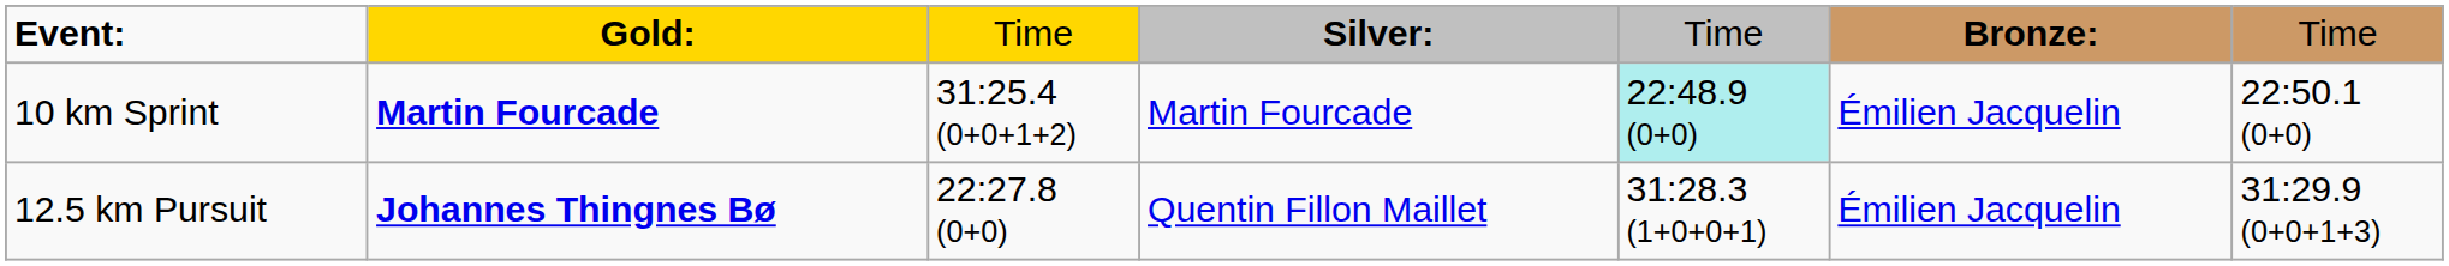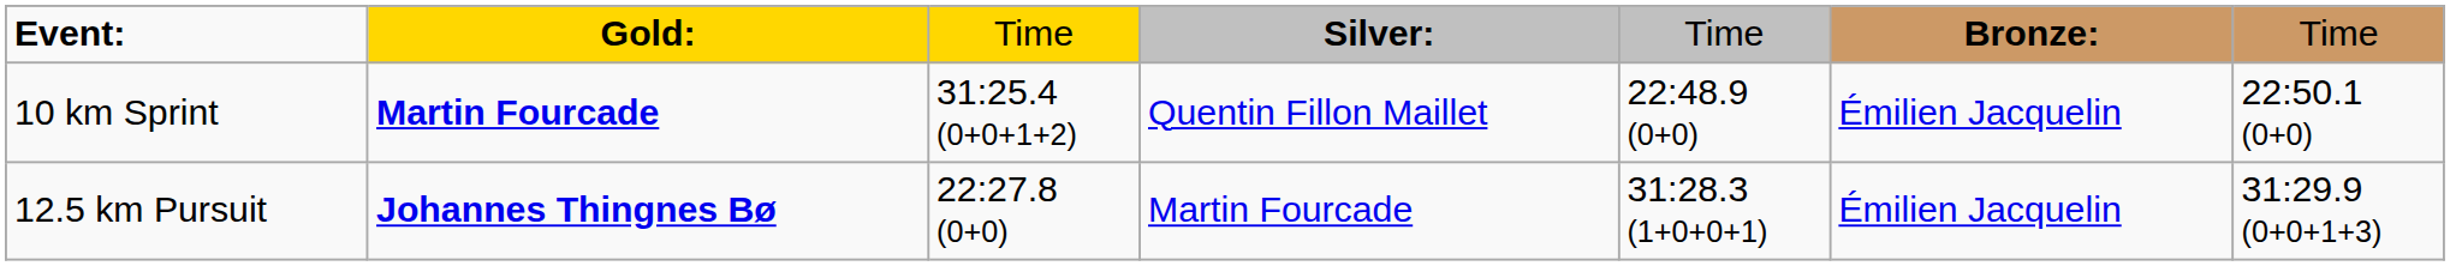 <table class="wikitable" width=85%>
 <tr>
 <td><strong>Event:</strong></td>
 <td style="text-align:center;background-color:gold;"><strong>Gold:</strong></td>
 <td style="text-align:center;background-color:gold;">Time</td>
 <td style="text-align:center;background-color:silver;"><strong>Silver:</strong></td>
 <td style="text-align:center;background-color:silver;">Time</td>
 <td style="text-align:center;background-color:#CC9966;"><strong>Bronze:</strong></td>
 <td style="text-align:center;background-color:#CC9966;">Time</td>
 </tr>
 <tr>
 <td>10 km Sprint</td>
 <td><strong><a href='#'>Martin Fourcade</a></strong><br><small></small></td>
 <td>31:25.4<br><small>(0+0+1+2)</small></td>
-<td><a href='#'>Martin Fourcade</a><br><small></small></td>
-<td style="background: paleturquoise;">22:48.9<br><small>(0+0)</small></td>
+<td><a href='#'>Quentin Fillon Maillet</a><br><small></small></td>
+<td>22:48.9<br><small>(0+0)</small></td>
 <td><a href='#'>Émilien Jacquelin</a><br><small></small></td>
 <td>22:50.1<br><small>(0+0)</small></td>
 </tr>
 <tr>
 <td>12.5 km Pursuit</td>
 <td><strong><a href='#'>Johannes Thingnes Bø</a></strong><br><small></small></td>
 <td>22:27.8<br><small>(0+0)</small></td>
-<td><a href='#'>Quentin Fillon Maillet</a><br><small></small></td>
+<td><a href='#'>Martin Fourcade</a><br><small></small></td>
 <td>31:28.3<br><small>(1+0+0+1)</small></td>
 <td><a href='#'>Émilien Jacquelin</a><br><small></small></td>
 <td>31:29.9<br><small>(0+0+1+3)</small></td>
 </tr>
 </table>
